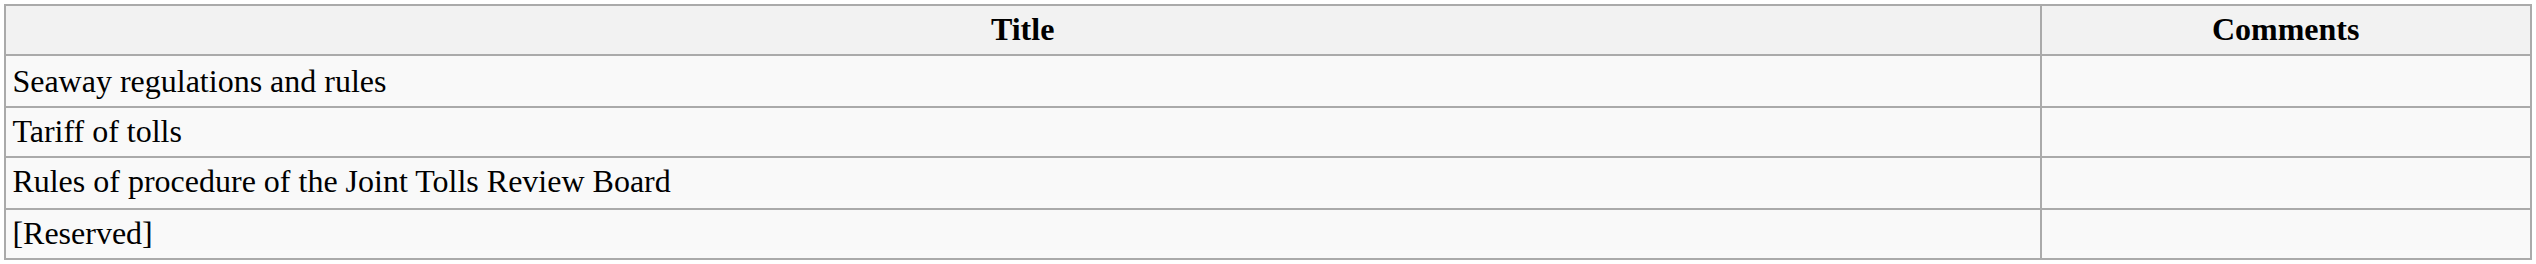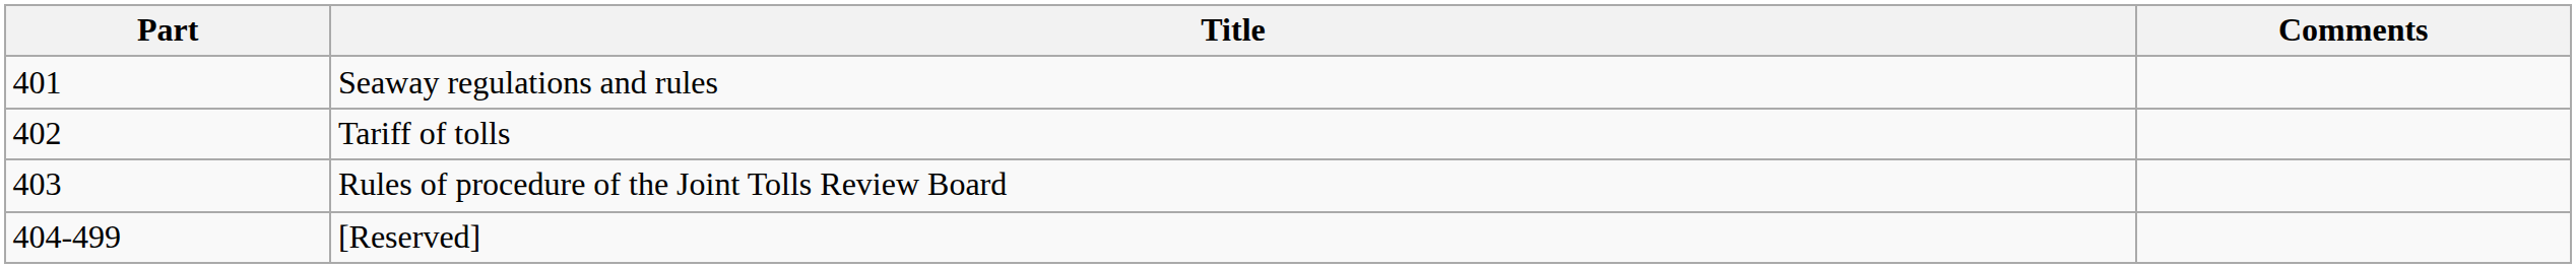 <table class="wikitable" width="100%">
 <tr>
+<th>Part</th>
 <th>Title</th>
 <th>Comments</th>
 </tr>
 <tr>
+<td>401</td>
 <td>Seaway regulations and rules</td>
 <td></td>
 </tr>
 <tr>
+<td>402</td>
 <td>Tariff of tolls</td>
 <td></td>
 </tr>
 <tr>
+<td>403</td>
 <td>Rules of procedure of the Joint Tolls Review Board</td>
 <td></td>
 </tr>
 <tr>
+<td>404-499</td>
 <td>[Reserved]</td>
 <td></td>
 </tr>
 </table>
